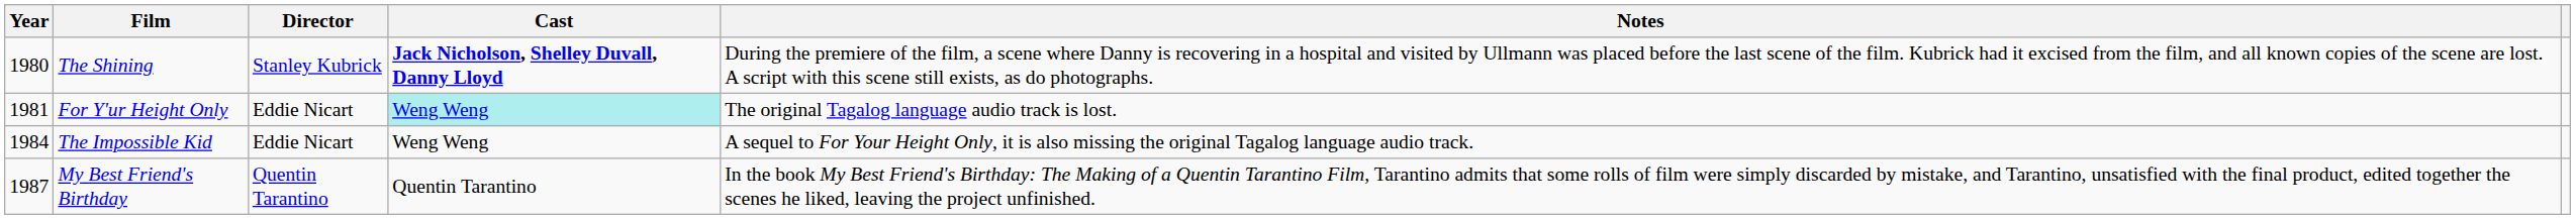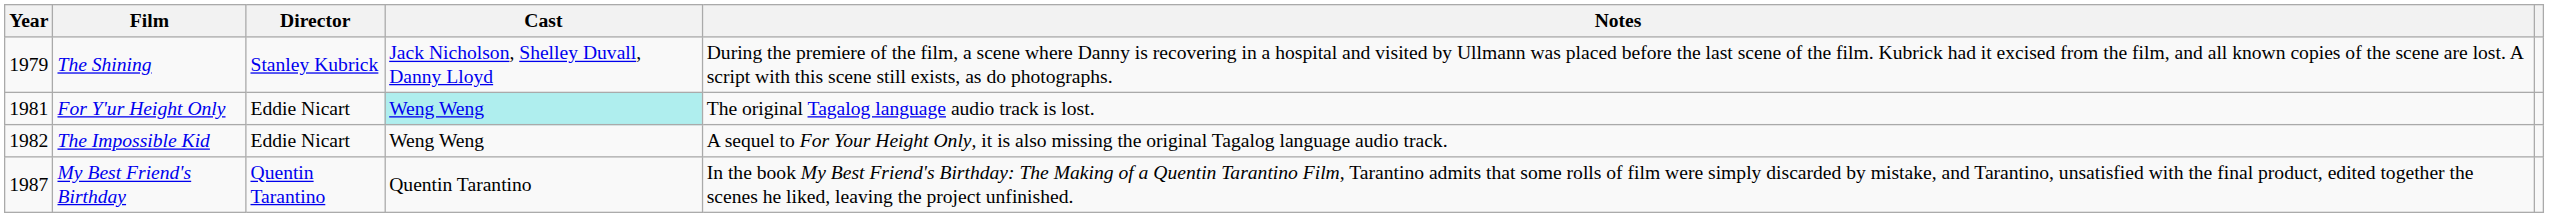 <table class="wikitable sortable" style="font-size:95%">
 <tr>
 <th>Year</th>
 <th>Film</th>
 <th>Director</th>
 <th>Cast</th>
 <th>Notes</th>
 <th></th>
 </tr>
 <tr>
-<td>1980</td>
+<td>1979</td>
 <td><em><a href='#'>The Shining</a></em></td>
 <td><a href='#'>Stanley Kubrick</a></td>
-<td><strong><a href='#'>Jack Nicholson</a>, <a href='#'>Shelley Duvall</a>, <a href='#'>Danny Lloyd</a></strong></td>
+<td><a href='#'>Jack Nicholson</a>, <a href='#'>Shelley Duvall</a>, <a href='#'>Danny Lloyd</a></td>
 <td>During the premiere of the film, a scene where Danny is recovering in a hospital and visited by Ullmann was placed before the last scene of the film. Kubrick had it excised from the film, and all known copies of the scene are lost. A script with this scene still exists, as do photographs.</td>
 <td></td>
 </tr>
 <tr>
 <td>1981</td>
 <td><em><a href='#'>For Y'ur Height Only</a></em></td>
 <td>Eddie Nicart</td>
 <td style="background: paleturquoise;"><a href='#'>Weng Weng</a></td>
 <td>The original <a href='#'>Tagalog language</a> audio track is lost.</td>
 <td></td>
 </tr>
 <tr>
-<td>1984</td>
+<td>1982</td>
 <td><em><a href='#'>The Impossible Kid</a></em></td>
 <td>Eddie Nicart</td>
 <td>Weng Weng</td>
 <td>A sequel to <em>For Your Height Only</em>, it is also missing the original Tagalog language audio track.</td>
 <td></td>
 </tr>
 <tr>
 <td>1987</td>
 <td><em><a href='#'>My Best Friend's Birthday</a></em></td>
 <td><a href='#'>Quentin Tarantino</a></td>
 <td>Quentin Tarantino</td>
 <td>In the book <em>My Best Friend's Birthday: The Making of a Quentin Tarantino Film</em>, Tarantino admits that some rolls of film were simply discarded by mistake, and Tarantino, unsatisfied with the final product, edited together the scenes he liked, leaving the project unfinished.</td>
 <td></td>
 </tr>
 </table>
